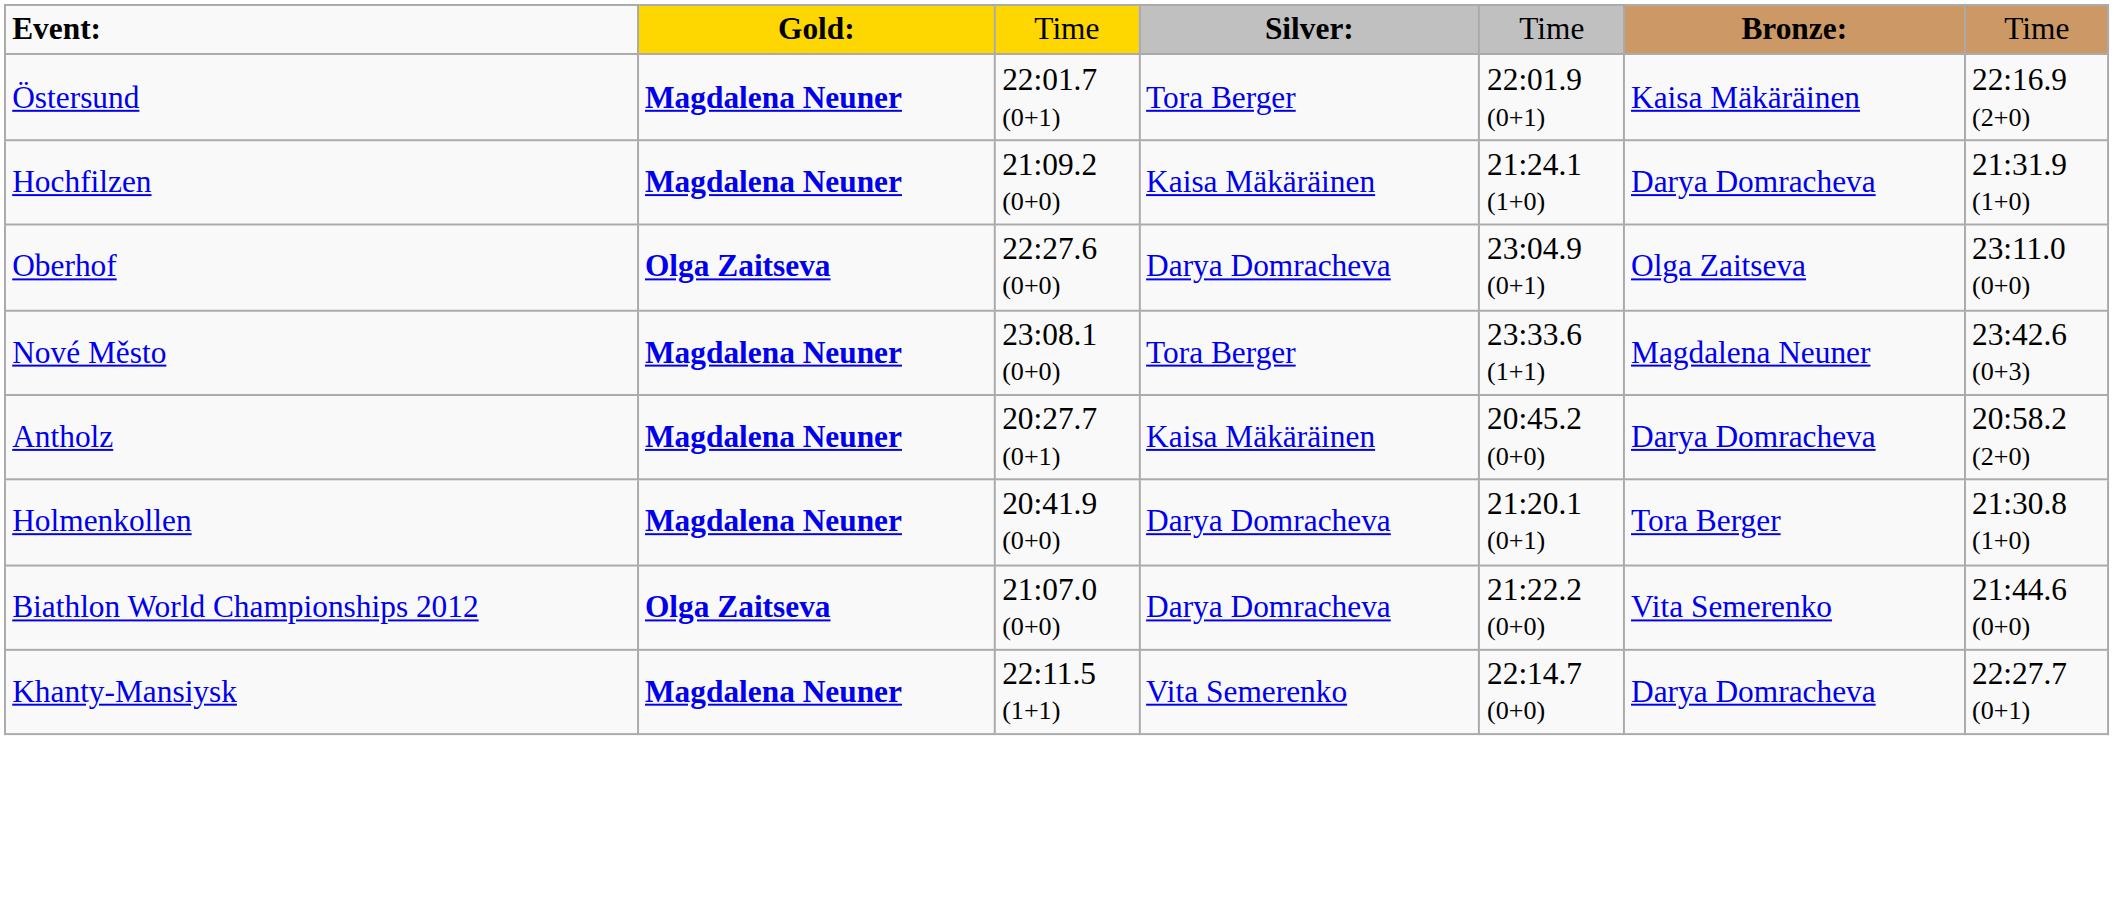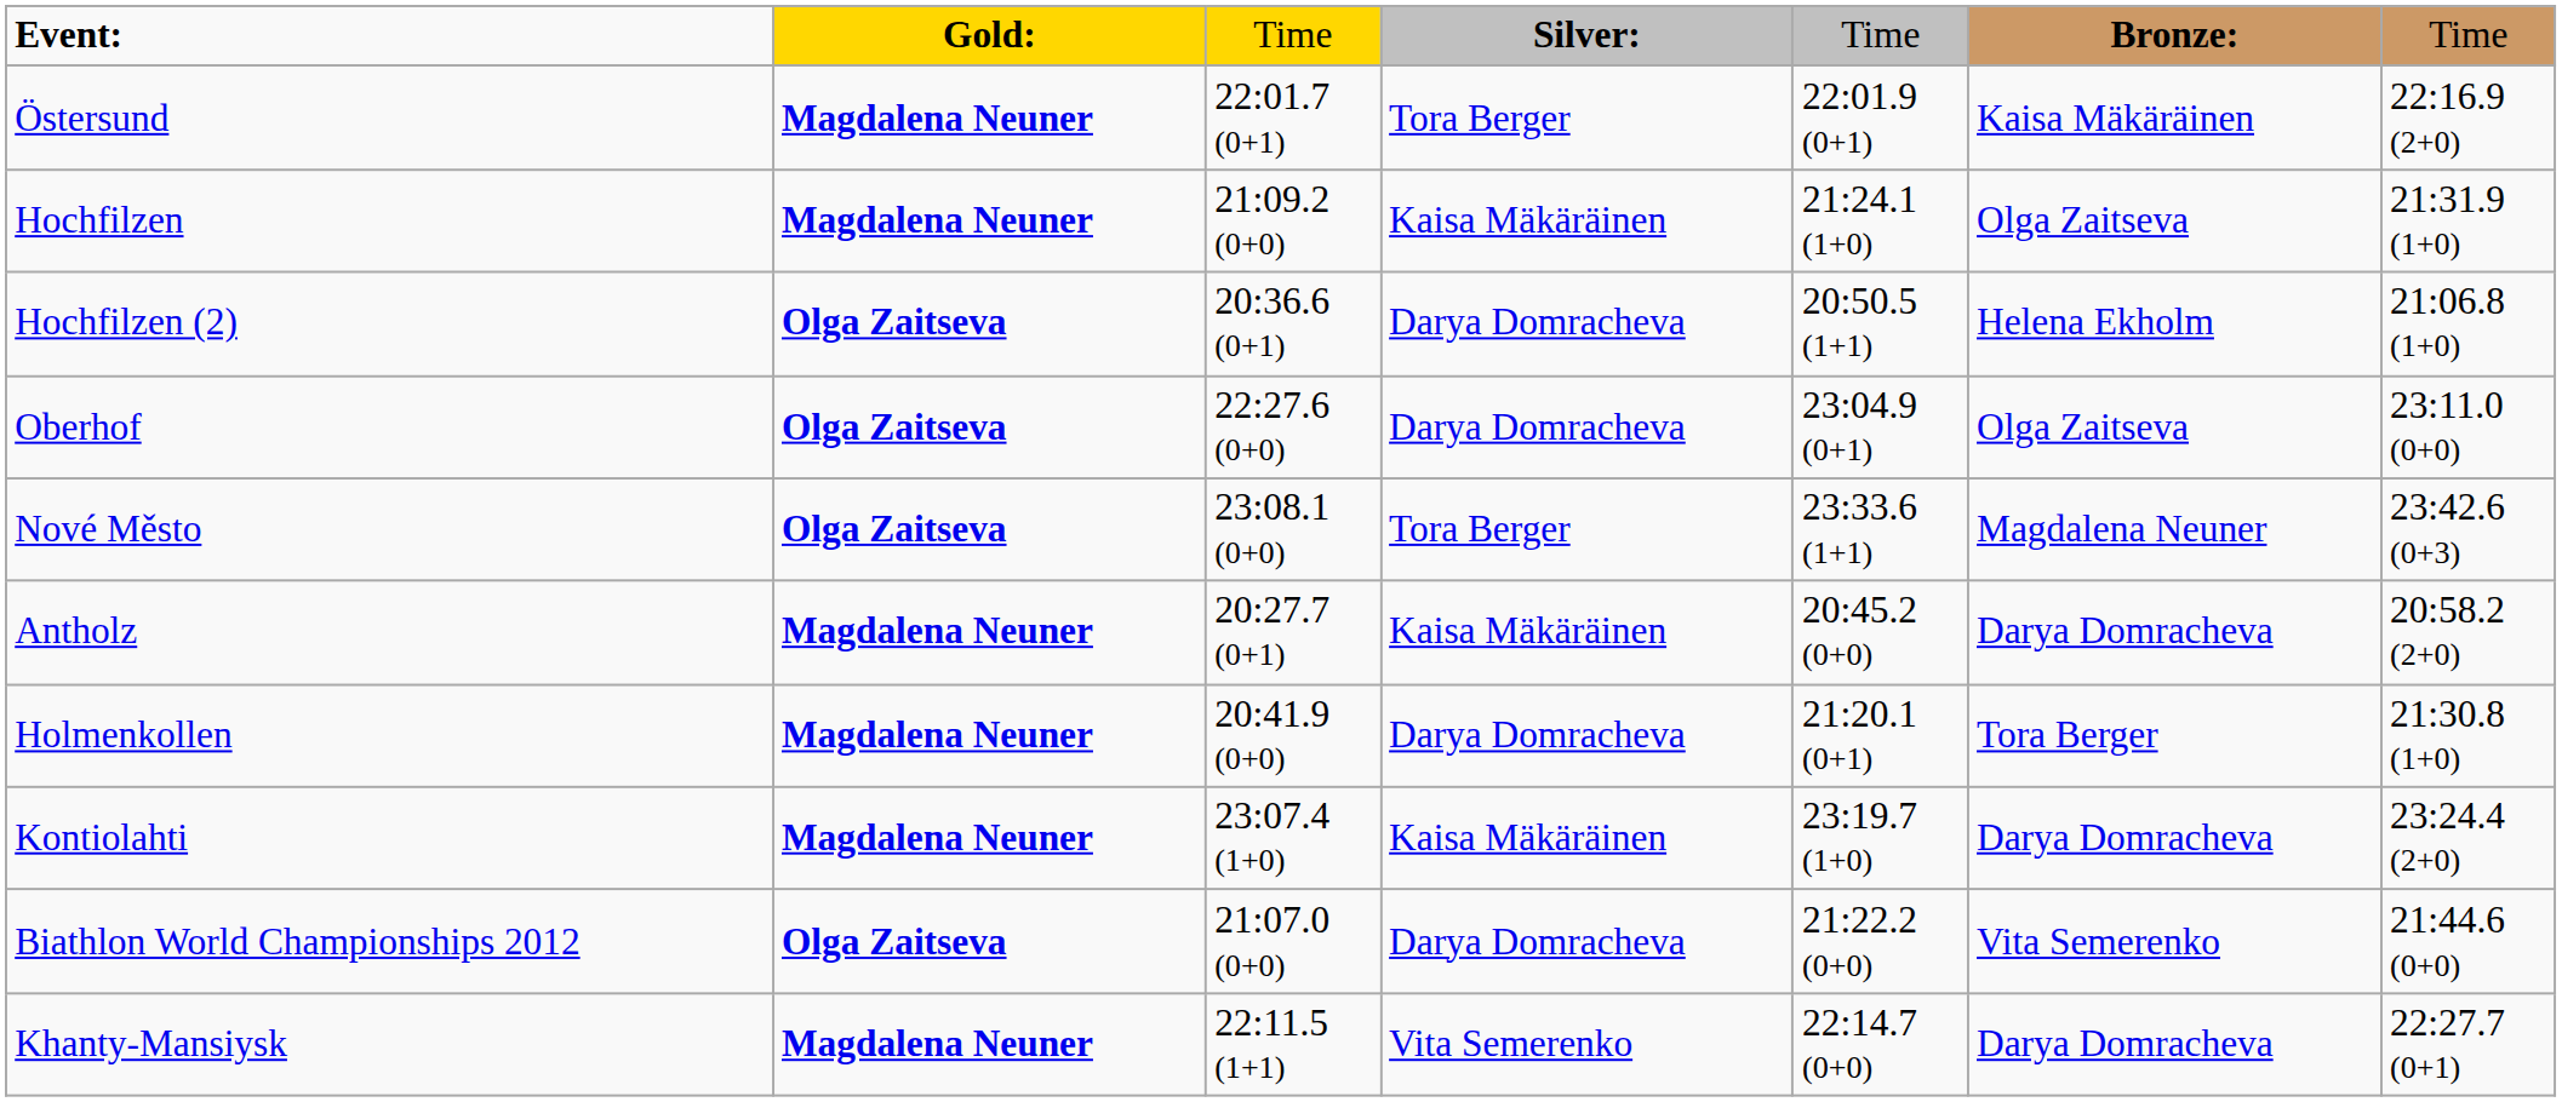 <table class="wikitable" width=85%>
 <tr>
 <td><strong>Event:</strong></td>
 <td style="text-align:center;background-color:gold;"><strong>Gold:</strong></td>
 <td style="text-align:center;background-color:gold;">Time</td>
 <td style="text-align:center;background-color:silver;"><strong>Silver:</strong></td>
 <td style="text-align:center;background-color:silver;">Time</td>
 <td style="text-align:center;background-color:#CC9966;"><strong>Bronze:</strong></td>
 <td style="text-align:center;background-color:#CC9966;">Time</td>
 </tr>
 <tr>
 <td><a href='#'>Östersund</a><br></td>
 <td><strong><a href='#'>Magdalena Neuner</a></strong><br><small></small></td>
 <td>22:01.7<br><small>(0+1)</small></td>
 <td><a href='#'>Tora Berger</a><br><small></small></td>
 <td>22:01.9<br><small>(0+1)</small></td>
 <td><a href='#'>Kaisa Mäkäräinen</a><br><small></small></td>
 <td>22:16.9<br><small>(2+0)</small></td>
 </tr>
 <tr>
 <td><a href='#'>Hochfilzen</a><br></td>
 <td><strong><a href='#'>Magdalena Neuner</a></strong><br><small></small></td>
 <td>21:09.2<br><small>(0+0)</small></td>
 <td><a href='#'>Kaisa Mäkäräinen</a><br><small></small></td>
 <td>21:24.1<br><small>(1+0)</small></td>
+<td><a href='#'>Olga Zaitseva</a><br><small></small></td>
+<td>21:31.9<br><small>(1+0)</small></td>
+</tr>
+<tr>
+<td><a href='#'>Hochfilzen (2)</a><br><em></em></td>
+<td><strong><a href='#'>Olga Zaitseva</a></strong><br><small></small></td>
+<td>20:36.6<br><small>(0+1)</small></td>
 <td><a href='#'>Darya Domracheva</a><br><small></small></td>
-<td>21:31.9<br><small>(1+0)</small></td>
+<td>20:50.5<br><small>(1+1)</small></td>
+<td><a href='#'>Helena Ekholm</a><br><small></small></td>
+<td>21:06.8<br><small>(1+0)</small></td>
 </tr>
 <tr>
 <td><a href='#'>Oberhof</a><br><em></em></td>
 <td><strong><a href='#'>Olga Zaitseva</a></strong><br><small></small></td>
 <td>22:27.6<br><small>(0+0)</small></td>
 <td><a href='#'>Darya Domracheva</a><br><small></small></td>
 <td>23:04.9<br><small>(0+1)</small></td>
 <td><a href='#'>Olga Zaitseva</a><br><small></small></td>
 <td>23:11.0<br><small>(0+0)</small></td>
 </tr>
 <tr>
 <td><a href='#'>Nové Město</a><br></td>
-<td><strong><a href='#'>Magdalena Neuner</a></strong><br><small></small></td>
+<td><strong><a href='#'>Olga Zaitseva</a></strong><br><small></small></td>
 <td>23:08.1<br><small>(0+0)</small></td>
 <td><a href='#'>Tora Berger</a><br><small></small></td>
 <td>23:33.6<br><small>(1+1)</small></td>
 <td><a href='#'>Magdalena Neuner</a><br><small></small></td>
 <td>23:42.6<br><small>(0+3)</small></td>
 </tr>
 <tr>
 <td><a href='#'>Antholz</a><br></td>
 <td><strong><a href='#'>Magdalena Neuner</a></strong><br><small></small></td>
 <td>20:27.7<br><small>(0+1)</small></td>
 <td><a href='#'>Kaisa Mäkäräinen</a><br><small></small></td>
 <td>20:45.2<br><small>(0+0)</small></td>
 <td><a href='#'>Darya Domracheva</a><br><small></small></td>
 <td>20:58.2<br><small>(2+0)</small></td>
 </tr>
 <tr>
 <td><a href='#'>Holmenkollen</a><br><em></em></td>
 <td><strong><a href='#'>Magdalena Neuner</a></strong><br><small></small></td>
 <td>20:41.9<br><small>(0+0)</small></td>
 <td><a href='#'>Darya Domracheva</a><br><small></small></td>
 <td>21:20.1<br><small>(0+1)</small></td>
 <td><a href='#'>Tora Berger</a><br><small></small></td>
 <td>21:30.8<br><small>(1+0)</small></td>
 </tr>
 <tr>
+<td><a href='#'>Kontiolahti</a><br></td>
+<td><strong><a href='#'>Magdalena Neuner</a></strong><br><small></small></td>
+<td>23:07.4<br><small>(1+0)</small></td>
+<td><a href='#'>Kaisa Mäkäräinen</a><br><small></small></td>
+<td>23:19.7<br><small>(1+0)</small></td>
+<td><a href='#'>Darya Domracheva</a><br><small></small></td>
+<td>23:24.4<br><small>(2+0)</small></td>
+</tr>
+<tr>
 <td><a href='#'>Biathlon World Championships 2012</a><br></td>
 <td><strong><a href='#'>Olga Zaitseva</a></strong><br><small></small></td>
 <td>21:07.0<br><small>(0+0)</small></td>
 <td><a href='#'>Darya Domracheva</a><br><small></small></td>
 <td>21:22.2<br><small>(0+0)</small></td>
 <td><a href='#'>Vita Semerenko</a><br><small></small></td>
 <td>21:44.6<br><small>(0+0)</small></td>
 </tr>
 <tr>
 <td><a href='#'>Khanty-Mansiysk</a><br></td>
 <td><strong><a href='#'>Magdalena Neuner</a></strong><br><small></small></td>
 <td>22:11.5<br><small>(1+1)</small></td>
 <td><a href='#'>Vita Semerenko</a><br><small></small></td>
 <td>22:14.7<br><small>(0+0)</small></td>
 <td><a href='#'>Darya Domracheva</a><br><small></small></td>
 <td>22:27.7<br><small>(0+1)</small></td>
 </tr>
 </table>
